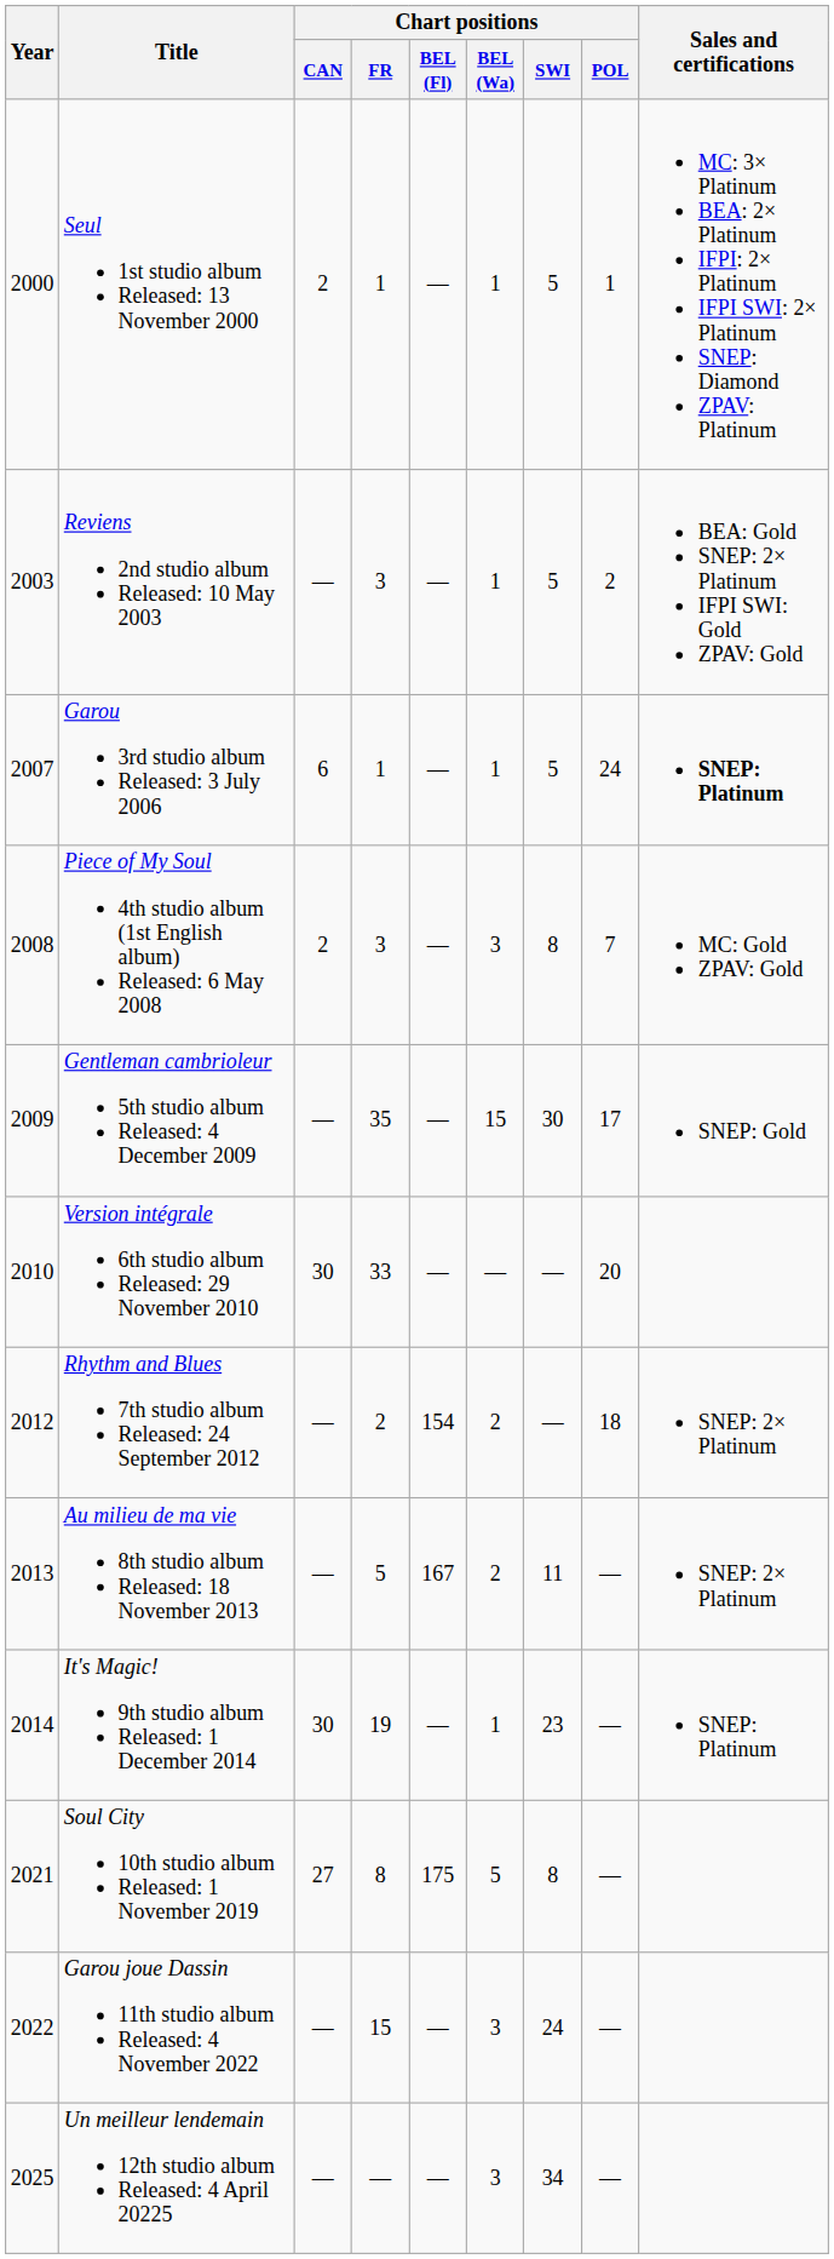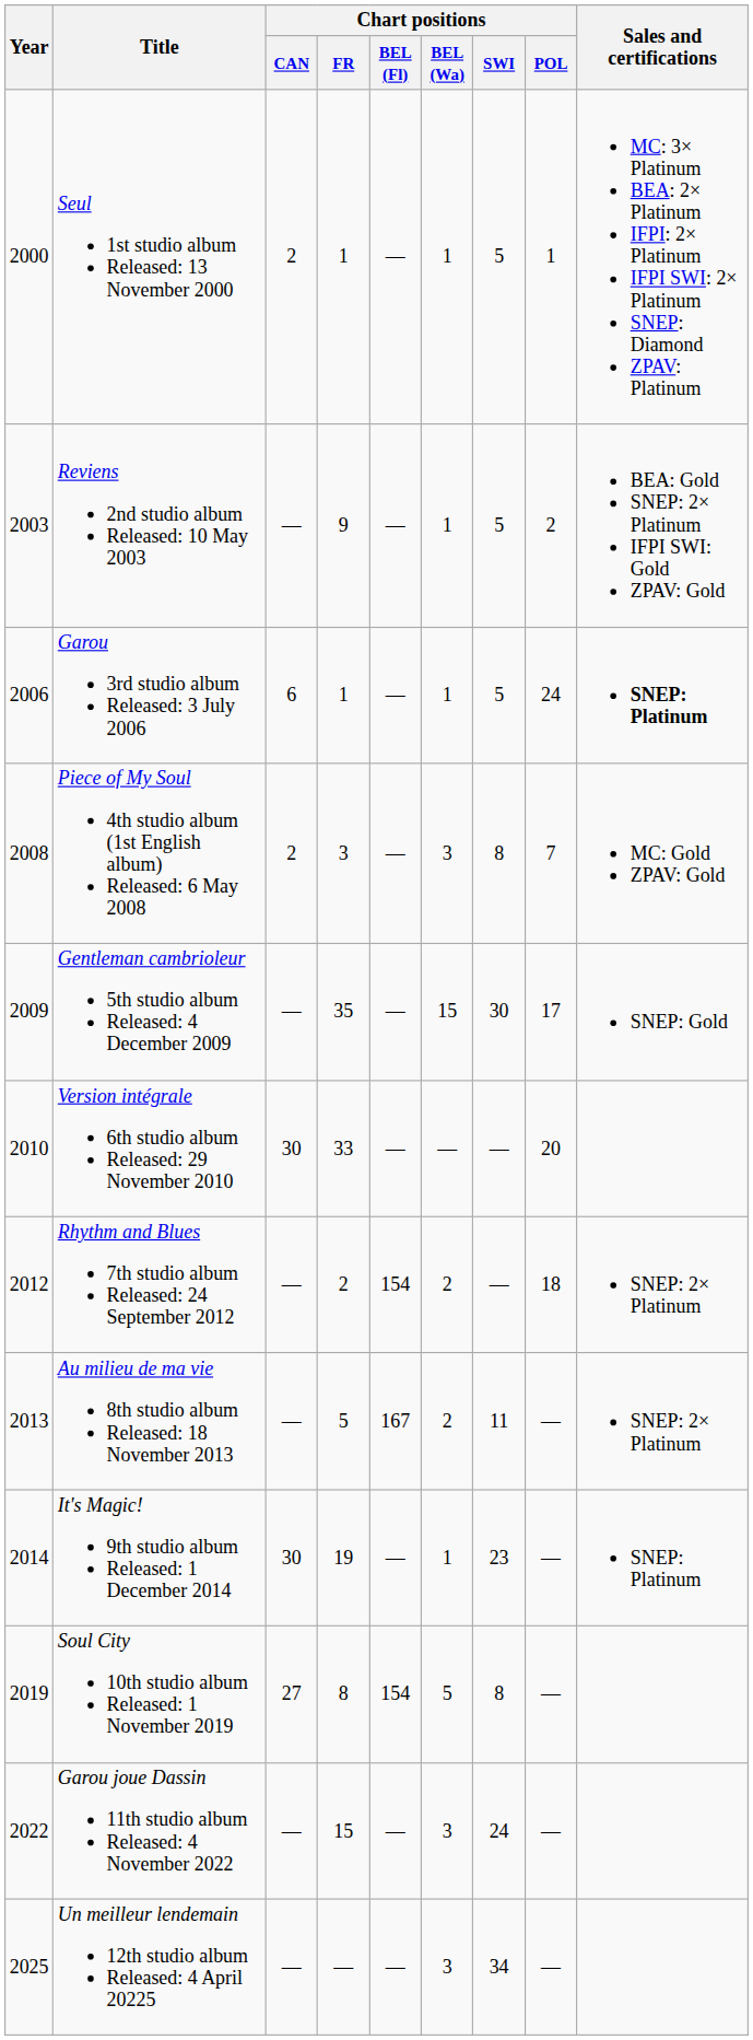 <table class="wikitable">
 <tr style="background:#ccc;">
 <th rowspan="2">Year</th>
 <th rowspan="2">Title</th>
 <th colspan="6">Chart positions</th>
 <th rowspan="2">Sales and certifications</th>
 </tr>
 <tr style="background:#ddd;">
 <th style="width:35px;"><small><a href='#'>CAN</a></small></th>
 <th style="width:35px;"><small><a href='#'>FR</a></small><br></th>
 <th style="width:35px;"><small><a href='#'>BEL<br>(Fl)</a></small><br></th>
 <th style="width:35px;"><small><a href='#'>BEL<br>(Wa)</a></small><br></th>
 <th style="width:35px;"><small><a href='#'>SWI</a></small><br></th>
 <th style="width:35px;"><small><a href='#'>POL</a></small></th>
 </tr>
 <tr>
 <td>2000</td>
 <td><em><a href='#'>Seul</a></em><br><ul><li>1st studio album</li><li>Released: 13 November 2000</li></ul></td>
 <td style="text-align:center;">2</td>
 <td style="text-align:center;">1</td>
 <td style="text-align:center;">—</td>
 <td style="text-align:center;">1</td>
 <td style="text-align:center;">5</td>
 <td style="text-align:center;">1</td>
 <td><br><ul><li><a href='#'>MC</a>: 3× Platinum</li><li><a href='#'>BEA</a>: 2× Platinum</li><li><a href='#'>IFPI</a>: 2× Platinum</li><li><a href='#'>IFPI SWI</a>: 2× Platinum</li><li><a href='#'>SNEP</a>: Diamond</li><li><a href='#'>ZPAV</a>: Platinum</li></ul></td>
 </tr>
 <tr>
 <td>2003</td>
 <td><em><a href='#'>Reviens</a></em><br><ul><li>2nd studio album</li><li>Released: 10 May 2003</li></ul></td>
 <td style="text-align:center;">—</td>
-<td style="text-align:center;">3</td>
+<td style="text-align:center;">9</td>
 <td style="text-align:center;">—</td>
 <td style="text-align:center;">1</td>
 <td style="text-align:center;">5</td>
 <td style="text-align:center;">2</td>
 <td><br><ul><li>BEA: Gold</li><li>SNEP: 2× Platinum</li><li>IFPI SWI: Gold</li><li>ZPAV: Gold</li></ul></td>
 </tr>
 <tr>
-<td>2007</td>
+<td>2006</td>
 <td><em><a href='#'>Garou</a></em><br><ul><li>3rd studio album</li><li>Released: 3 July 2006</li></ul></td>
 <td style="text-align:center;">6</td>
 <td style="text-align:center;">1</td>
 <td style="text-align:center;">—</td>
 <td style="text-align:center;">1</td>
 <td style="text-align:center;">5</td>
 <td style="text-align:center;">24</td>
 <td><strong><br><ul><li>SNEP: Platinum</li></ul></strong></td>
 </tr>
 <tr>
 <td>2008</td>
 <td><em><a href='#'>Piece of My Soul</a></em><br><ul><li>4th studio album (1st English album)</li><li>Released: 6 May 2008</li></ul></td>
 <td style="text-align:center;">2</td>
 <td style="text-align:center;">3</td>
 <td style="text-align:center;">—</td>
 <td style="text-align:center;">3</td>
 <td style="text-align:center;">8</td>
 <td style="text-align:center;">7</td>
 <td><br><ul><li>MC: Gold</li><li>ZPAV: Gold</li></ul></td>
 </tr>
 <tr>
 <td>2009</td>
 <td><em><a href='#'>Gentleman cambrioleur</a></em><br><ul><li>5th studio album</li><li>Released: 4 December 2009</li></ul></td>
 <td style="text-align:center;">—</td>
 <td style="text-align:center;">35</td>
 <td style="text-align:center;">—</td>
 <td style="text-align:center;">15</td>
 <td style="text-align:center;">30</td>
 <td style="text-align:center;">17</td>
 <td><br><ul><li>SNEP: Gold</li></ul></td>
 </tr>
 <tr>
 <td>2010</td>
 <td><em><a href='#'>Version intégrale</a></em><br><ul><li>6th studio album</li><li>Released: 29 November 2010</li></ul></td>
 <td style="text-align:center;">30</td>
 <td style="text-align:center;">33</td>
 <td style="text-align:center;">—</td>
 <td style="text-align:center;">—</td>
 <td style="text-align:center;">—</td>
 <td style="text-align:center;">20</td>
 <td></td>
 </tr>
 <tr>
 <td>2012</td>
 <td><em><a href='#'>Rhythm and Blues</a></em><br><ul><li>7th studio album</li><li>Released: 24 September 2012</li></ul></td>
 <td style="text-align:center;">—</td>
 <td style="text-align:center;">2</td>
 <td style="text-align:center;">154</td>
 <td style="text-align:center;">2</td>
 <td style="text-align:center;">—</td>
 <td style="text-align:center;">18</td>
 <td><br><ul><li>SNEP: 2× Platinum</li></ul></td>
 </tr>
 <tr>
 <td>2013</td>
 <td><em><a href='#'>Au milieu de ma vie</a></em><br><ul><li>8th studio album</li><li>Released: 18 November 2013</li></ul></td>
 <td style="text-align:center;">—</td>
 <td style="text-align:center;">5</td>
 <td style="text-align:center;">167</td>
 <td style="text-align:center;">2</td>
 <td style="text-align:center;">11</td>
 <td style="text-align:center;">—</td>
 <td><br><ul><li>SNEP: 2× Platinum</li></ul></td>
 </tr>
 <tr>
 <td>2014</td>
 <td><em>It's Magic!</em><br><ul><li>9th studio album</li><li>Released: 1 December 2014</li></ul></td>
 <td style="text-align:center;">30</td>
 <td style="text-align:center;">19</td>
 <td style="text-align:center;">—</td>
 <td style="text-align:center;">1</td>
 <td style="text-align:center;">23</td>
 <td style="text-align:center;">—</td>
 <td><br><ul><li>SNEP: Platinum</li></ul></td>
 </tr>
 <tr>
-<td>2021</td>
+<td>2019</td>
 <td><em>Soul City</em><br><ul><li>10th studio album</li><li>Released: 1 November 2019</li></ul></td>
 <td style="text-align:center;">27<br></td>
 <td style="text-align:center;">8<br></td>
-<td style="text-align:center;">175</td>
+<td style="text-align:center;">154</td>
 <td style="text-align:center;">5</td>
 <td style="text-align:center;">8</td>
 <td style="text-align:center;">—</td>
 <td></td>
 </tr>
 <tr>
 <td>2022</td>
 <td><em>Garou joue Dassin</em><br><ul><li>11th studio album</li><li>Released: 4 November 2022</li></ul></td>
 <td style="text-align:center;">—</td>
 <td style="text-align:center;">15<br></td>
 <td style="text-align:center;">—</td>
 <td style="text-align:center;">3</td>
 <td style="text-align:center;">24</td>
 <td style="text-align:center;">—</td>
 <td></td>
 </tr>
 <tr>
 <td>2025</td>
 <td><em>Un meilleur lendemain</em><br><ul><li>12th studio album</li><li>Released: 4 April 20225</li></ul></td>
 <td style="text-align:center;">—</td>
 <td style="text-align:center;">—</td>
 <td style="text-align:center;">—</td>
 <td style="text-align:center;">3</td>
 <td style="text-align:center;">34</td>
 <td style="text-align:center;">—</td>
 <td></td>
 </tr>
 </table>
